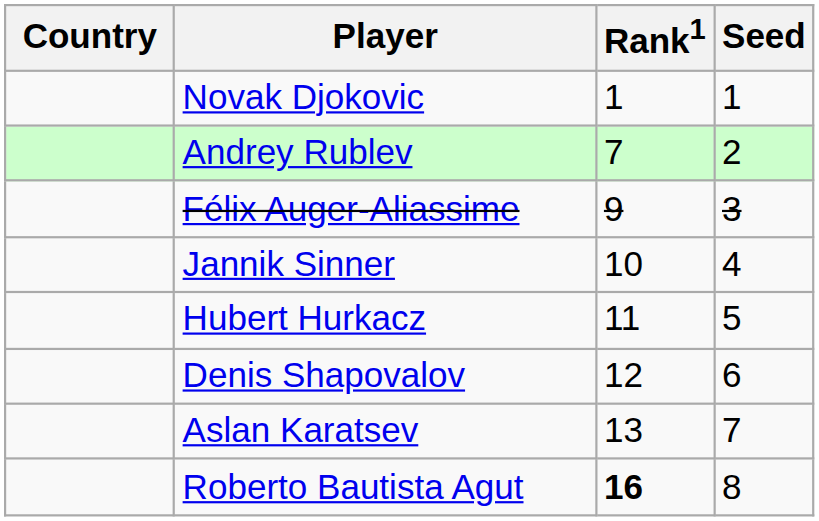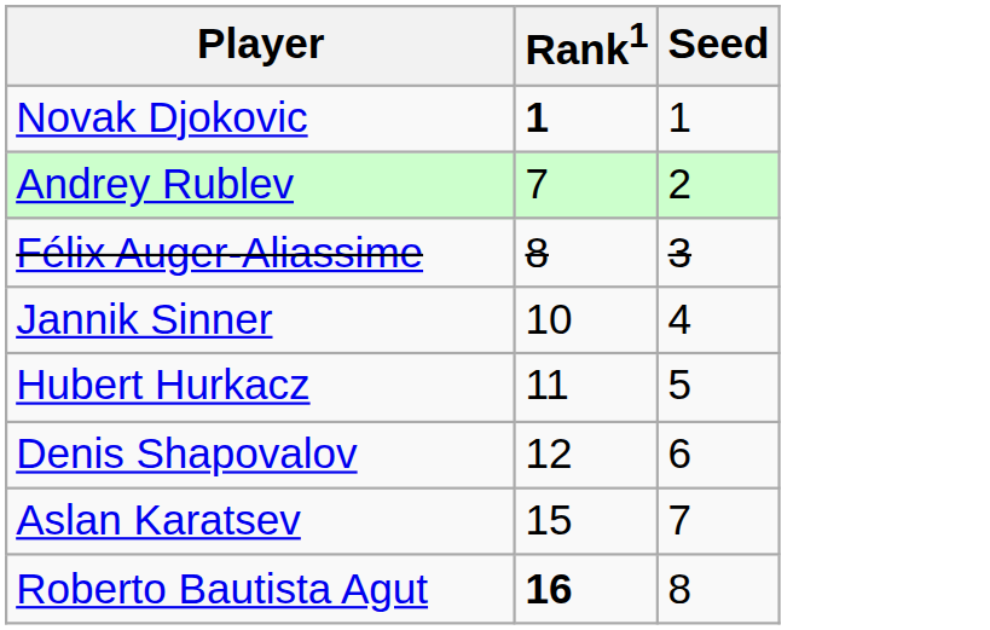 <table class="sortable wikitable">
 <tr>
-<th width="70">Country</th>
 <th width="185">Player</th>
 <th>Rank<sup>1</sup></th>
 <th>Seed</th>
 </tr>
 <tr>
-<td></td>
 <td><a href='#'>Novak Djokovic</a></td>
-<td>1</td>
+<td><strong>1</strong></td>
 <td>1</td>
 </tr>
 <tr bgcolor=#cfc>
-<td></td>
 <td><a href='#'>Andrey Rublev</a></td>
 <td>7</td>
 <td>2</td>
 </tr>
 <tr>
-<td><s></s></td>
 <td><s><a href='#'>Félix Auger-Aliassime</a></s></td>
-<td><s>9</s></td>
+<td><s>8</s></td>
 <td><s>3</s></td>
 </tr>
 <tr>
-<td></td>
 <td><a href='#'>Jannik Sinner</a></td>
 <td>10</td>
 <td>4</td>
 </tr>
 <tr>
-<td></td>
 <td><a href='#'>Hubert Hurkacz</a></td>
 <td>11</td>
 <td>5</td>
 </tr>
 <tr>
-<td></td>
 <td><a href='#'>Denis Shapovalov</a></td>
 <td>12</td>
 <td>6</td>
 </tr>
 <tr>
-<td></td>
 <td><a href='#'>Aslan Karatsev</a></td>
-<td>13</td>
+<td>15</td>
 <td>7</td>
 </tr>
 <tr>
-<td></td>
 <td><a href='#'>Roberto Bautista Agut</a></td>
 <td><strong>16</strong></td>
 <td>8</td>
 </tr>
 </table>
